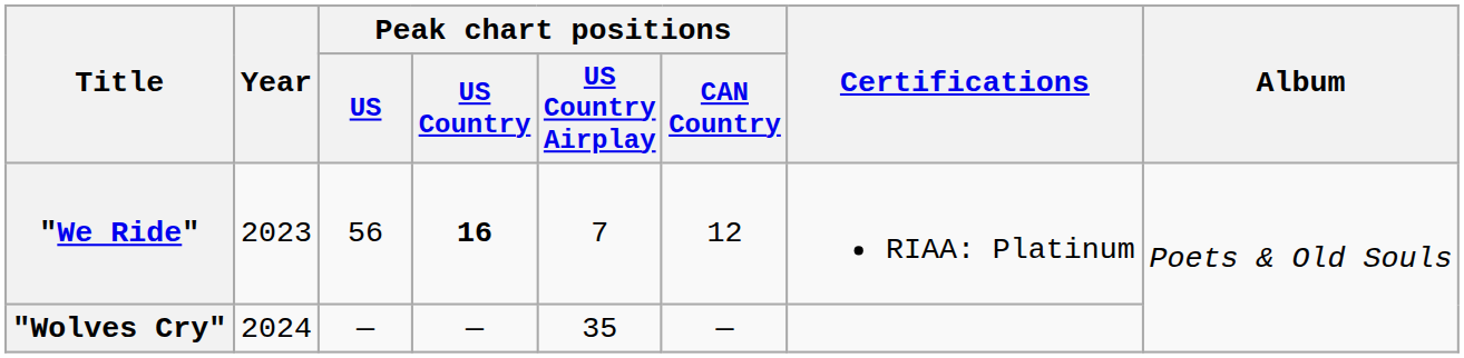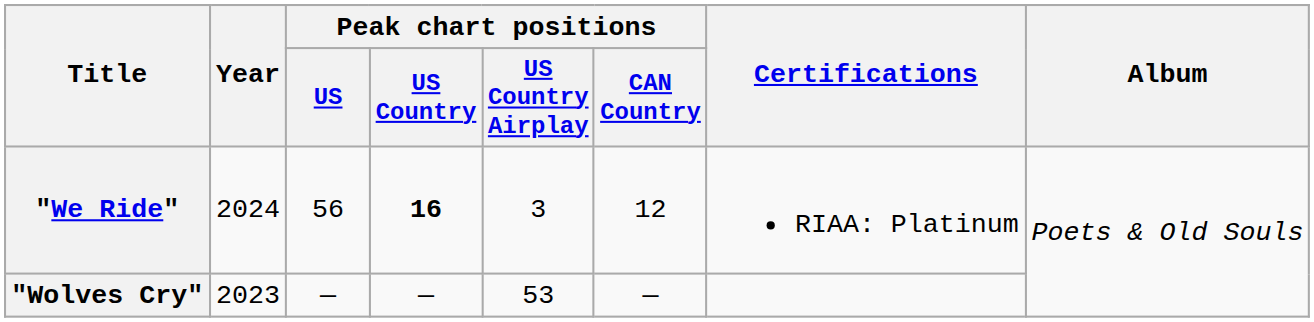 <table class="wikitable plainrowheaders" style="text-align:center">
 <tr>
 <th scope="col" rowspan="2">Title</th>
 <th scope="col" rowspan="2">Year</th>
 <th scope="col" colspan="4">Peak chart positions</th>
 <th scope="col" rowspan="2"><a href='#'>Certifications</a></th>
 <th scope="col" rowspan="2">Album</th>
 </tr>
 <tr>
 <th scope="col" style="width:3em;font-size:90%"><a href='#'>US</a><br></th>
 <th scope="col" style="width:3em;font-size:90%"><a href='#'>US Country</a><br></th>
 <th scope="col" style="width:3em;font-size:90%"><a href='#'>US Country Airplay</a><br></th>
 <th scope="col" style="width:3em;font-size:90%"><a href='#'>CAN Country</a><br></th>
 </tr>
 <tr>
 <th scope="row">"<a href='#'>We Ride</a>"</th>
-<td>2023</td>
+<td>2024</td>
 <td>56</td>
 <td><strong>16</strong></td>
-<td>7</td>
+<td>3</td>
 <td>12</td>
 <td><br><ul><li>RIAA: Platinum</li></ul></td>
 <td rowspan="2"><em>Poets & Old Souls</em></td>
 </tr>
 <tr>
 <th scope="row">"Wolves Cry"</th>
-<td>2024</td>
+<td>2023</td>
 <td>—</td>
 <td>—</td>
-<td>35</td>
+<td>53</td>
 <td>—</td>
 <td></td>
 </tr>
 </table>
